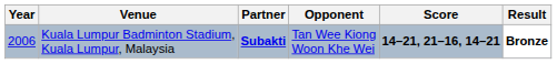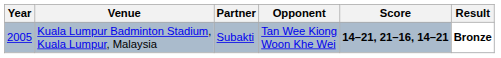 <table class="sortable wikitable" style="font-size: 90%">
 <tr>
 <th>Year</th>
 <th>Venue</th>
 <th>Partner</th>
 <th>Opponent</th>
 <th>Score</th>
 <th>Result</th>
 </tr>
 <tr style="background:#AABBCC">
-<td align="center"><a href='#'>2006</a></td>
+<td align="center"><a href='#'>2005</a></td>
 <td align="left"><a href='#'>Kuala Lumpur Badminton Stadium</a>,<br><a href='#'>Kuala Lumpur</a>, Malaysia</td>
-<td align="left"><strong> <a href='#'>Subakti</a></strong></td>
+<td align="left"> <a href='#'>Subakti</a></td>
 <td align="left"> <a href='#'>Tan Wee Kiong</a> <br>  <a href='#'>Woon Khe Wei</a></td>
 <td align="left"><strong>14–21, 21–16, 14–21</strong></td>
 <td style="text-align:left; background:white"> <strong>Bronze</strong></td>
 </tr>
 </table>
